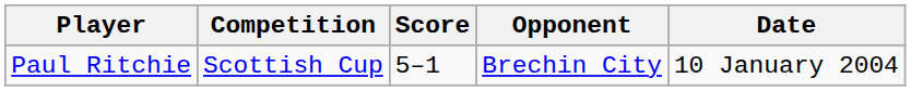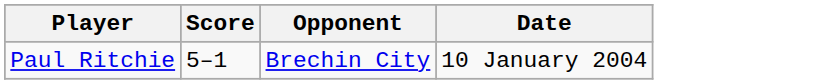 <table class="wikitable">
 <tr>
 <th>Player</th>
-<th>Competition</th>
 <th>Score</th>
 <th>Opponent</th>
 <th>Date</th>
 </tr>
 <tr>
 <td> <a href='#'>Paul Ritchie</a></td>
-<td><a href='#'>Scottish Cup</a></td>
 <td>5–1</td>
 <td><a href='#'>Brechin City</a></td>
 <td>10 January 2004</td>
 </tr>
 </table>
